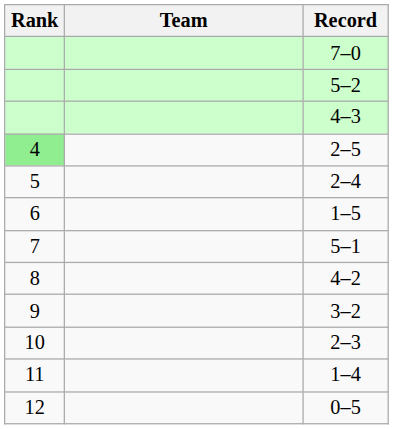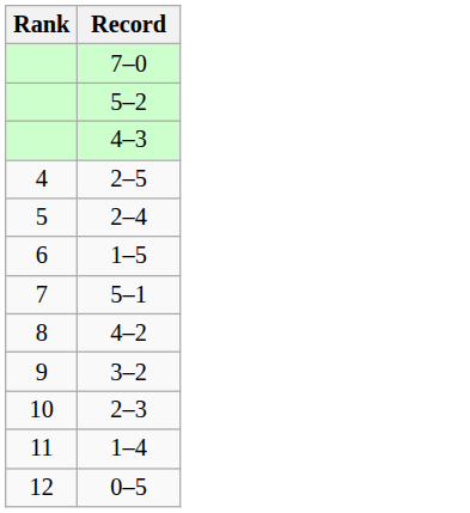 <table class="wikitable" style="text-align: center;">
 <tr>
 <th width=40>Rank</th>
-<th width=180>Team</th>
 <th width=60>Record</th>
 </tr>
 <tr bgcolor="#ccffcc">
 <td></td>
-<td align="left"></td>
 <td>7–0</td>
 </tr>
 <tr bgcolor="#ccffcc">
 <td></td>
-<td align="left"></td>
 <td>5–2</td>
 </tr>
 <tr bgcolor="#ccffcc">
 <td></td>
-<td align="left"></td>
 <td>4–3</td>
 </tr>
 <tr>
-<td style="background: lightgreen;">4</td>
-<td align="left"></td>
+<td>4</td>
 <td>2–5</td>
 </tr>
 <tr>
 <td>5</td>
-<td align="left"></td>
 <td>2–4</td>
 </tr>
 <tr>
 <td>6</td>
-<td align="left"></td>
 <td>1–5</td>
 </tr>
 <tr>
 <td>7</td>
-<td align="left"></td>
 <td>5–1</td>
 </tr>
 <tr>
 <td>8</td>
-<td align="left"></td>
 <td>4–2</td>
 </tr>
 <tr>
 <td>9</td>
-<td align="left"></td>
 <td>3–2</td>
 </tr>
 <tr>
 <td>10</td>
-<td align="left"></td>
 <td>2–3</td>
 </tr>
 <tr>
 <td>11</td>
-<td align="left"></td>
 <td>1–4</td>
 </tr>
 <tr>
 <td>12</td>
-<td align="left"></td>
 <td>0–5</td>
 </tr>
 </table>
